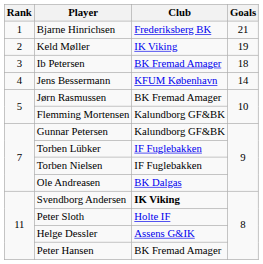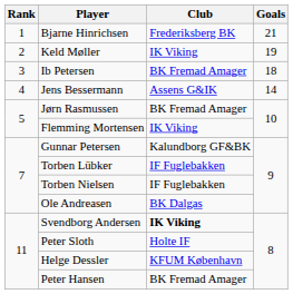 <table class="wikitable" style="text-align:center">
 <tr>
 <th>Rank</th>
 <th>Player</th>
 <th>Club</th>
 <th>Goals</th>
 </tr>
 <tr>
 <td>1</td>
 <td align="left"> Bjarne Hinrichsen</td>
 <td align="left"><a href='#'>Frederiksberg BK</a></td>
 <td>21</td>
 </tr>
 <tr>
 <td>2</td>
 <td align="left"> Keld Møller</td>
 <td align="left"><a href='#'>IK Viking</a></td>
 <td>19</td>
 </tr>
 <tr>
 <td>3</td>
 <td align="left"> Ib Petersen</td>
 <td align="left"><a href='#'>BK Fremad Amager</a></td>
 <td>18</td>
 </tr>
 <tr>
 <td>4</td>
 <td align="left"> Jens Bessermann</td>
-<td align="left"><a href='#'>KFUM København</a></td>
+<td align="left"><a href='#'>Assens G&IK</a></td>
 <td>14</td>
 </tr>
 <tr>
 <td rowspan=2>5</td>
 <td align="left"> Jørn Rasmussen</td>
 <td align="left">BK Fremad Amager</td>
 <td rowspan=2>10</td>
 </tr>
 <tr>
 <td align="left"> Flemming Mortensen</td>
-<td align="left">Kalundborg GF&BK</td>
+<td align="left"><a href='#'>IK Viking</a></td>
 </tr>
 <tr>
 <td rowspan=4>7</td>
 <td align="left"> Gunnar Petersen</td>
 <td align="left">Kalundborg GF&BK</td>
 <td rowspan=4>9</td>
 </tr>
 <tr>
 <td align="left"> Torben Lübker</td>
 <td align="left"><a href='#'>IF Fuglebakken</a></td>
 </tr>
 <tr>
 <td align="left"> Torben Nielsen</td>
 <td align="left">IF Fuglebakken</td>
 </tr>
 <tr>
 <td align="left"> Ole Andreasen</td>
 <td align="left"><a href='#'>BK Dalgas</a></td>
 </tr>
 <tr>
 <td rowspan=4>11</td>
 <td align="left"> Svendborg Andersen</td>
 <td align="left"><strong>IK Viking</strong></td>
 <td rowspan=4>8</td>
 </tr>
 <tr>
 <td align="left"> Peter Sloth</td>
 <td align="left"><a href='#'>Holte IF</a></td>
 </tr>
 <tr>
 <td align="left"> Helge Dessler</td>
-<td align="left"><a href='#'>Assens G&IK</a></td>
+<td align="left"><a href='#'>KFUM København</a></td>
 </tr>
 <tr>
 <td align="left"> Peter Hansen</td>
 <td align="left">BK Fremad Amager</td>
 </tr>
 </table>
